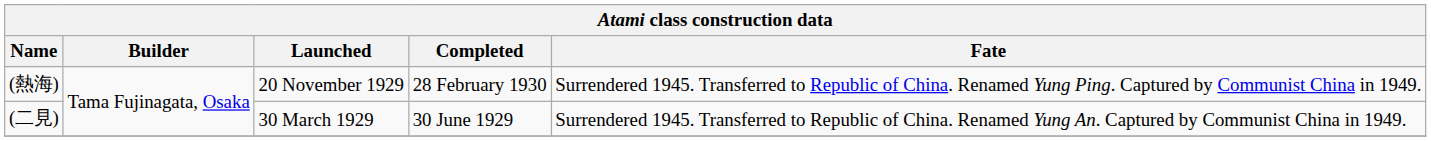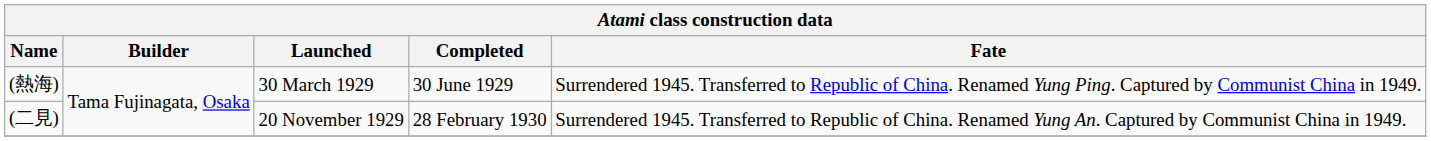 <table class="wikitable" style="font-size:95%;">
 <tr>
 <th colspan="7"><em>Atami</em> class construction data</th>
 </tr>
 <tr>
 <th>Name</th>
 <th>Builder</th>
 <th>Launched</th>
 <th>Completed</th>
 <th>Fate</th>
 </tr>
 <tr>
 <td>  (熱海)</td>
 <td rowspan="2" align="center">Tama Fujinagata, <a href='#'>Osaka</a></td>
-<td>20 November 1929</td>
-<td>28 February 1930</td>
+<td>30 March 1929</td>
+<td>30 June 1929</td>
 <td>Surrendered 1945. Transferred to <a href='#'>Republic of China</a>. Renamed <em>Yung Ping</em>. Captured by <a href='#'>Communist China</a> in 1949.</td>
 </tr>
 <tr>
 <td> (二見)</td>
-<td>30 March 1929</td>
-<td>30 June 1929</td>
+<td>20 November 1929</td>
+<td>28 February 1930</td>
 <td>Surrendered 1945. Transferred to Republic of China. Renamed <em>Yung An</em>. Captured by Communist China in 1949.</td>
 </tr>
 <tr>
 </tr>
 </table>
